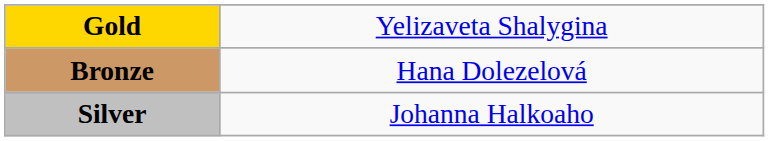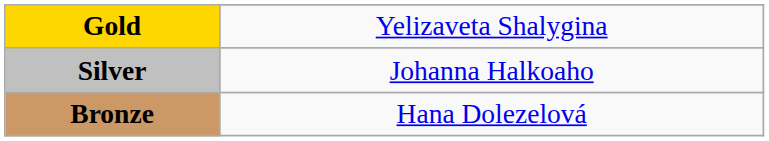 <table class="wikitable" style="text-align:center; " width="35%">
 <tr>
 <td bgcolor="gold"><strong>Gold</strong></td>
 <td><a href='#'>Yelizaveta Shalygina</a><br>  <small><em></em></small></td>
 </tr>
 <tr>
+<td bgcolor="silver"><strong>Silver</strong></td>
+<td><a href='#'>Johanna Halkoaho</a><br>  <small><em></em></small></td>
+</tr>
+<tr>
 <td bgcolor="CC9966"><strong>Bronze</strong></td>
 <td><a href='#'>Hana Dolezelová</a><br>  <small><em></em></small></td>
 </tr>
-<tr>
-<td bgcolor="silver"><strong>Silver</strong></td>
-<td><a href='#'>Johanna Halkoaho</a><br>  <small><em></em></small></td>
-</tr>
 </table>
